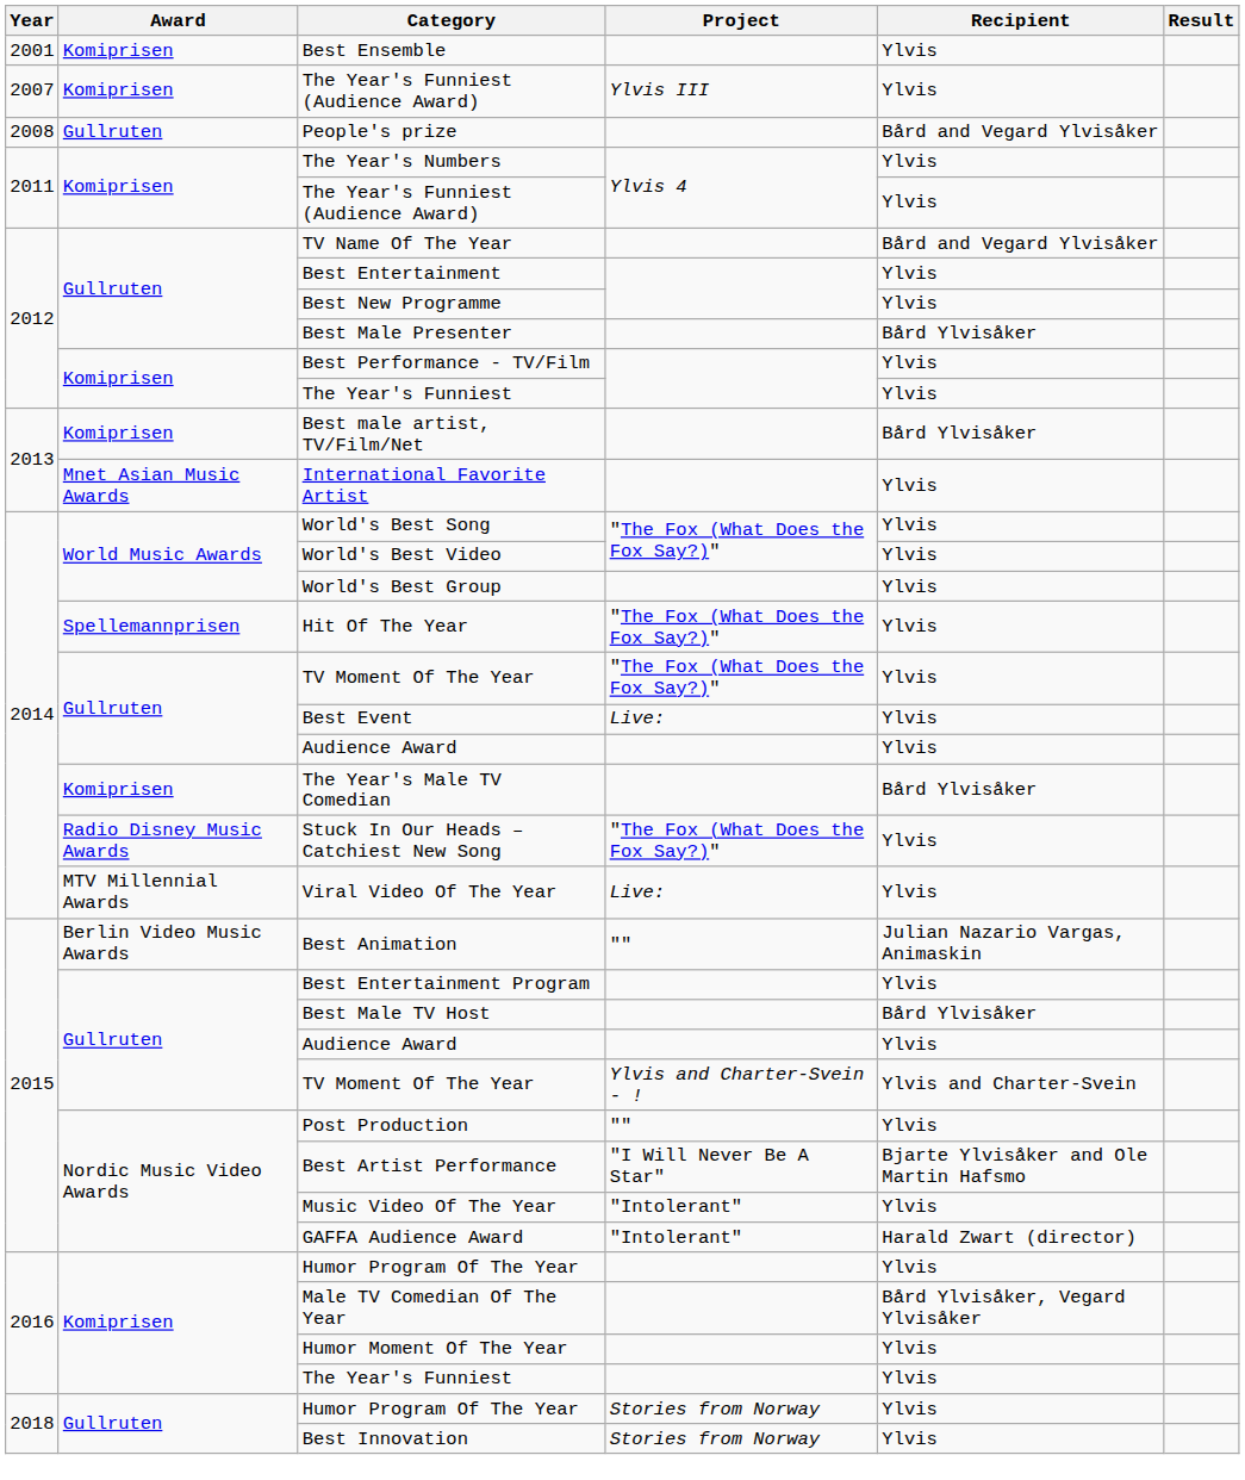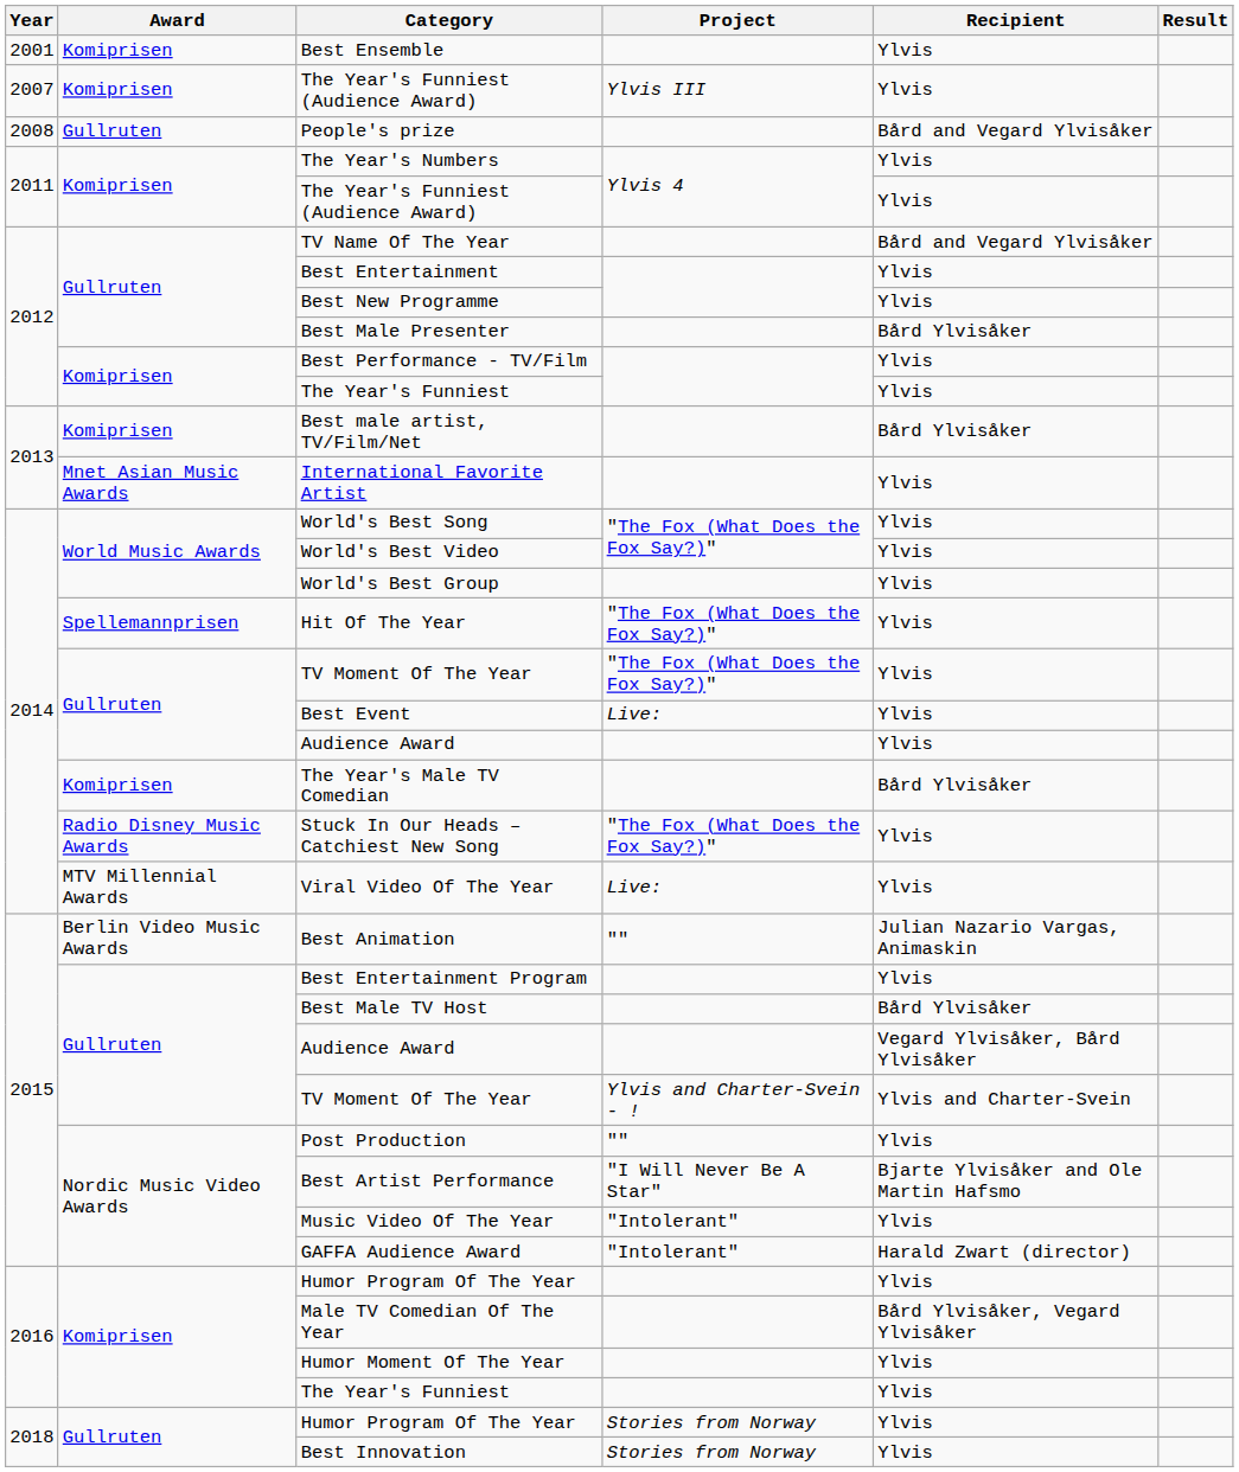 <table class="wikitable sortable">
 <tr>
 <th>Year</th>
 <th>Award</th>
 <th>Category</th>
 <th>Project</th>
 <th>Recipient</th>
 <th>Result</th>
 </tr>
 <tr>
 <td>2001</td>
 <td><a href='#'>Komiprisen</a></td>
 <td>Best Ensemble</td>
 <td></td>
 <td>Ylvis</td>
 <td></td>
 </tr>
 <tr>
 <td>2007</td>
 <td><a href='#'>Komiprisen</a></td>
 <td>The Year's Funniest (Audience Award)</td>
 <td><em>Ylvis III</em></td>
 <td>Ylvis</td>
 <td></td>
 </tr>
 <tr>
 <td>2008</td>
 <td><a href='#'>Gullruten</a></td>
 <td>People's prize</td>
 <td></td>
 <td>Bård and Vegard Ylvisåker</td>
 <td></td>
 </tr>
 <tr>
 <td rowspan="2">2011</td>
 <td rowspan="2"><a href='#'>Komiprisen</a></td>
 <td>The Year's Numbers</td>
 <td rowspan="2"><em>Ylvis 4</em></td>
 <td>Ylvis</td>
 <td></td>
 </tr>
 <tr>
 <td>The Year's Funniest (Audience Award)</td>
 <td>Ylvis</td>
 <td></td>
 </tr>
 <tr>
 <td rowspan="6">2012</td>
 <td rowspan="4"><a href='#'>Gullruten</a></td>
 <td>TV Name Of The Year</td>
 <td></td>
 <td>Bård and Vegard Ylvisåker</td>
 <td></td>
 </tr>
 <tr>
 <td>Best Entertainment</td>
 <td rowspan="2"></td>
 <td>Ylvis</td>
 <td></td>
 </tr>
 <tr>
 <td>Best New Programme</td>
 <td>Ylvis</td>
 <td></td>
 </tr>
 <tr>
 <td>Best Male Presenter</td>
 <td></td>
 <td>Bård Ylvisåker</td>
 <td></td>
 </tr>
 <tr>
 <td rowspan="2"><a href='#'>Komiprisen</a></td>
 <td>Best Performance - TV/Film</td>
 <td rowspan="2"></td>
 <td>Ylvis</td>
 <td></td>
 </tr>
 <tr>
 <td>The Year's Funniest</td>
 <td>Ylvis</td>
 <td></td>
 </tr>
 <tr>
 <td rowspan="2">2013</td>
 <td><a href='#'>Komiprisen</a></td>
 <td>Best male artist, TV/Film/Net</td>
 <td></td>
 <td>Bård Ylvisåker</td>
 <td></td>
 </tr>
 <tr>
 <td><a href='#'>Mnet Asian Music Awards</a></td>
 <td><a href='#'>International Favorite Artist</a></td>
 <td></td>
 <td>Ylvis</td>
 <td></td>
 </tr>
 <tr>
 <td rowspan="10">2014</td>
 <td rowspan="3"><a href='#'>World Music Awards</a></td>
 <td>World's Best Song</td>
 <td rowspan="2">"<a href='#'>The Fox (What Does the Fox Say?)</a>"</td>
 <td>Ylvis</td>
 <td></td>
 </tr>
 <tr>
 <td>World's Best Video</td>
 <td>Ylvis</td>
 <td></td>
 </tr>
 <tr>
 <td>World's Best Group</td>
 <td></td>
 <td>Ylvis</td>
 <td></td>
 </tr>
 <tr>
 <td><a href='#'>Spellemannprisen</a></td>
 <td>Hit Of The Year</td>
 <td>"<a href='#'>The Fox (What Does the Fox Say?)</a>"</td>
 <td>Ylvis</td>
 <td></td>
 </tr>
 <tr>
 <td rowspan="3"><a href='#'>Gullruten</a></td>
 <td>TV Moment Of The Year</td>
 <td>"<a href='#'>The Fox (What Does the Fox Say?)</a>"</td>
 <td>Ylvis</td>
 <td></td>
 </tr>
 <tr>
 <td>Best Event</td>
 <td><em>Live: </em></td>
 <td>Ylvis</td>
 <td></td>
 </tr>
 <tr>
 <td>Audience Award</td>
 <td></td>
 <td>Ylvis</td>
 <td></td>
 </tr>
 <tr>
 <td><a href='#'>Komiprisen</a></td>
 <td>The Year's Male TV Comedian</td>
 <td></td>
 <td>Bård Ylvisåker</td>
 <td></td>
 </tr>
 <tr>
 <td><a href='#'>Radio Disney Music Awards</a></td>
 <td>Stuck In Our Heads – Catchiest New Song</td>
 <td>"<a href='#'>The Fox (What Does the Fox Say?)</a>"</td>
 <td>Ylvis</td>
 <td></td>
 </tr>
 <tr>
 <td>MTV Millennial Awards</td>
 <td>Viral Video Of The Year</td>
 <td><em>Live: </em></td>
 <td>Ylvis</td>
 <td></td>
 </tr>
 <tr>
 <td rowspan="9">2015</td>
 <td>Berlin Video Music Awards</td>
 <td>Best Animation</td>
 <td>""</td>
 <td>Julian Nazario Vargas, Animaskin</td>
 <td></td>
 </tr>
 <tr>
 <td rowspan="4"><a href='#'>Gullruten</a></td>
 <td>Best Entertainment Program</td>
 <td></td>
 <td>Ylvis</td>
 <td></td>
 </tr>
 <tr>
 <td>Best Male TV Host</td>
 <td></td>
 <td>Bård Ylvisåker</td>
 <td></td>
 </tr>
 <tr>
 <td>Audience Award</td>
 <td></td>
-<td>Ylvis</td>
+<td>Vegard Ylvisåker, Bård Ylvisåker</td>
 <td></td>
 </tr>
 <tr>
 <td>TV Moment Of The Year</td>
 <td><em>Ylvis and Charter-Svein - !</em></td>
 <td>Ylvis and Charter-Svein</td>
 <td></td>
 </tr>
 <tr>
 <td rowspan="4">Nordic Music Video Awards</td>
 <td>Post Production</td>
 <td>""</td>
 <td>Ylvis</td>
 <td></td>
 </tr>
 <tr>
 <td>Best Artist Performance</td>
 <td>"I Will Never Be A Star"</td>
 <td>Bjarte Ylvisåker and Ole Martin Hafsmo</td>
 <td></td>
 </tr>
 <tr>
 <td>Music Video Of The Year</td>
 <td>"Intolerant"</td>
 <td>Ylvis</td>
 <td></td>
 </tr>
 <tr>
 <td>GAFFA Audience Award</td>
 <td>"Intolerant"</td>
 <td>Harald Zwart (director)</td>
 <td></td>
 </tr>
 <tr>
 <td rowspan="4">2016</td>
 <td rowspan="4"><a href='#'>Komiprisen</a></td>
 <td>Humor Program Of The Year</td>
 <td></td>
 <td>Ylvis</td>
 <td></td>
 </tr>
 <tr>
 <td>Male TV Comedian Of The Year</td>
 <td></td>
 <td>Bård Ylvisåker, Vegard Ylvisåker</td>
 <td></td>
 </tr>
 <tr>
 <td>Humor Moment Of The Year</td>
 <td></td>
 <td>Ylvis</td>
 <td></td>
 </tr>
 <tr>
 <td>The Year's Funniest</td>
 <td></td>
 <td>Ylvis</td>
 <td></td>
 </tr>
 <tr>
 <td rowspan="2">2018</td>
 <td rowspan="2"><a href='#'>Gullruten</a></td>
 <td>Humor Program Of The Year</td>
 <td><em>Stories from Norway</em></td>
 <td>Ylvis</td>
 <td></td>
 </tr>
 <tr>
 <td>Best Innovation</td>
 <td><em>Stories from Norway</em></td>
 <td>Ylvis</td>
 <td></td>
 </tr>
 </table>
